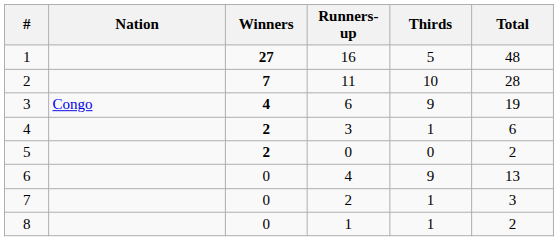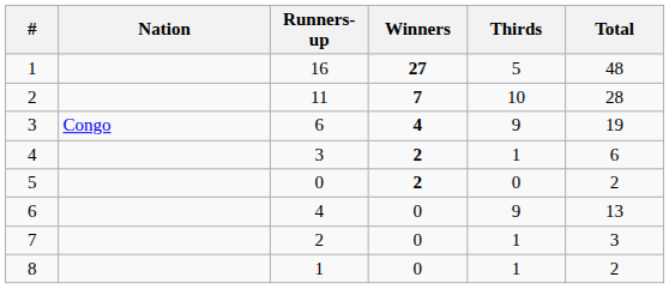 <table class="wikitable">
 <tr>
 <th width=40>#</th>
 <th width=180>Nation</th>
+<th width=80>Runners-up</th>
 <th width=80>Winners</th>
-<th width=80>Runners-up</th>
 <th width=80>Thirds</th>
 <th width=80>Total</th>
 </tr>
 <tr>
 <td align=center>1</td>
 <td></td>
+<td align=center>16</td>
 <td align=center><strong>27</strong></td>
-<td align=center>16</td>
 <td align=center>5</td>
 <td align=center>48</td>
 </tr>
 <tr>
 <td align=center>2</td>
 <td></td>
+<td align=center>11</td>
 <td align=center><strong>7</strong></td>
-<td align=center>11</td>
 <td align=center>10</td>
 <td align=center>28</td>
 </tr>
 <tr>
 <td align=center>3</td>
 <td> <a href='#'>Congo</a></td>
+<td align=center>6</td>
 <td align=center><strong>4</strong></td>
-<td align=center>6</td>
 <td align=center>9</td>
 <td align=center>19</td>
 </tr>
 <tr>
 <td align=center>4</td>
 <td></td>
+<td align=center>3</td>
 <td align=center><strong>2</strong></td>
-<td align=center>3</td>
 <td align=center>1</td>
 <td align=center>6</td>
 </tr>
 <tr>
 <td align=center>5</td>
 <td></td>
+<td align=center>0</td>
 <td align=center><strong>2</strong></td>
-<td align=center>0</td>
 <td align=center>0</td>
 <td align=center>2</td>
 </tr>
 <tr>
 <td align=center>6</td>
 <td></td>
+<td align=center>4</td>
 <td align=center>0</td>
-<td align=center>4</td>
 <td align=center>9</td>
 <td align=center>13</td>
 </tr>
 <tr>
 <td align=center>7</td>
 <td></td>
+<td align=center>2</td>
 <td align=center>0</td>
-<td align=center>2</td>
 <td align=center>1</td>
 <td align=center>3</td>
 </tr>
 <tr>
 <td align=center>8</td>
 <td></td>
+<td align=center>1</td>
 <td align=center>0</td>
-<td align=center>1</td>
 <td align=center>1</td>
 <td align=center>2</td>
 </tr>
 </table>
